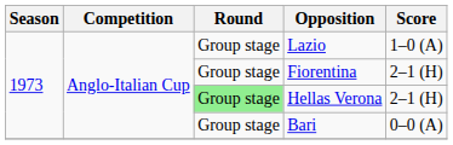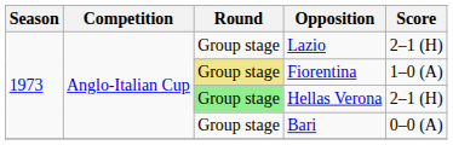 <table class="wikitable">
 <tr>
 <th>Season</th>
 <th>Competition</th>
 <th>Round</th>
 <th>Opposition</th>
 <th>Score</th>
 </tr>
 <tr>
 <td rowspan="4"><a href='#'>1973</a></td>
 <td rowspan="4"><a href='#'>Anglo-Italian Cup</a></td>
 <td>Group stage</td>
 <td> <a href='#'>Lazio</a></td>
-<td>1–0 (A)</td>
+<td>2–1 (H)</td>
 </tr>
 <tr>
-<td>Group stage</td>
+<td style="background: khaki;">Group stage</td>
 <td> <a href='#'>Fiorentina</a></td>
-<td>2–1 (H)</td>
+<td>1–0 (A)</td>
 </tr>
 <tr>
 <td style="background: lightgreen;">Group stage</td>
 <td> <a href='#'>Hellas Verona</a></td>
 <td>2–1 (H)</td>
 </tr>
 <tr>
 <td>Group stage</td>
 <td> <a href='#'>Bari</a></td>
 <td>0–0 (A)</td>
 </tr>
 <tr>
 </tr>
 </table>
